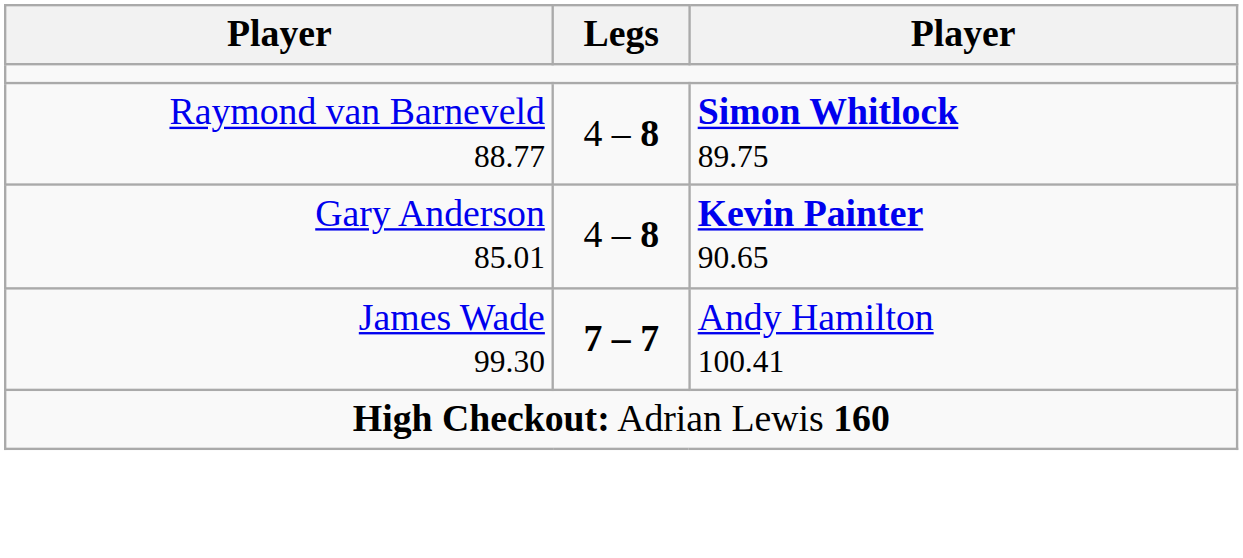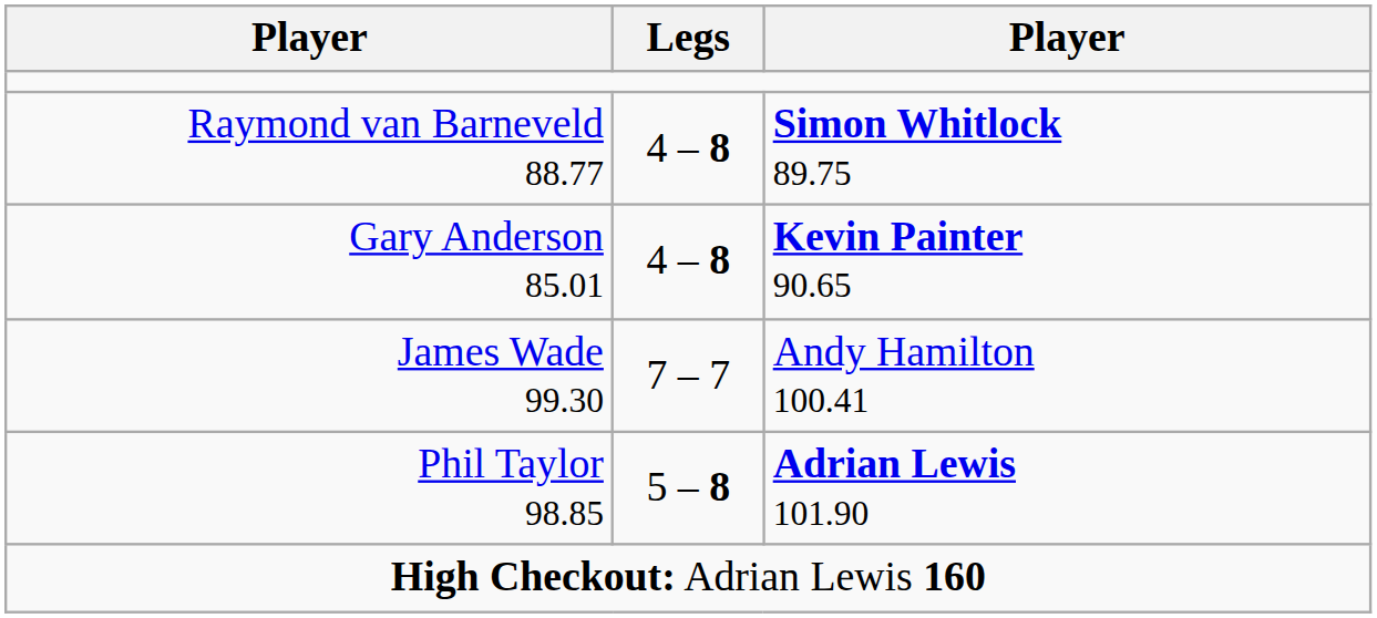 <table class=wikitable style="text-align:center">
 <tr>
 <th width=225>Player</th>
 <th width=50>Legs</th>
 <th width=225>Player</th>
 </tr>
 <tr align=center>
 <td colspan="3"></td>
 </tr>
 <tr align=left>
 <td align=right><a href='#'>Raymond van Barneveld</a>  <br><small><span>88.77</span></small></td>
 <td align=center>4  – <strong>8</strong></td>
 <td> <strong><a href='#'>Simon Whitlock</a></strong> <br><small><span>89.75</span></small></td>
 </tr>
 <tr align=left>
 <td align=right><a href='#'>Gary Anderson</a>  <br><small><span>85.01</span></small></td>
 <td align=center>4 – <strong>8</strong></td>
 <td> <strong><a href='#'>Kevin Painter</a></strong> <br><small><span>90.65</span></small></td>
 </tr>
 <tr align=left>
 <td align=right><a href='#'>James Wade</a>  <br><small><span>99.30</span></small></td>
-<td align=center><strong>7 – 7</strong></td>
+<td align=center>7 – 7</td>
 <td> <a href='#'>Andy Hamilton</a> <br><small><span>100.41</span></small></td>
+</tr>
+<tr align=left>
+<td align=right><a href='#'>Phil Taylor</a>  <br><small><span>98.85</span></small></td>
+<td align=center>5 – <strong>8</strong></td>
+<td> <strong><a href='#'>Adrian Lewis</a></strong> <br><small><span>101.90</span></small></td>
 </tr>
 <tr align=center>
 <td colspan="3"><strong>High Checkout:</strong> Adrian Lewis <strong>160</strong></td>
 </tr>
 </table>
